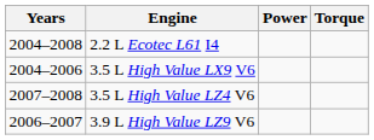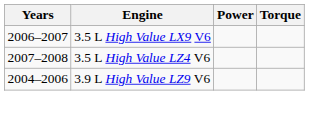 <table class="wikitable">
 <tr>
 <th>Years</th>
 <th>Engine</th>
 <th>Power</th>
 <th>Torque</th>
 </tr>
 <tr>
-<td>2004–2008</td>
-<td>2.2 L <em><a href='#'>Ecotec L61</a></em> <a href='#'>I4</a></td>
-<td></td>
-<td></td>
-</tr>
-<tr>
-<td>2004–2006</td>
+<td>2006–2007</td>
 <td>3.5 L <em><a href='#'>High Value LX9</a></em> <a href='#'>V6</a></td>
 <td></td>
 <td></td>
 </tr>
 <tr>
 <td>2007–2008</td>
 <td>3.5 L <em><a href='#'>High Value LZ4</a></em> V6</td>
 <td></td>
 <td></td>
 </tr>
 <tr>
-<td>2006–2007</td>
+<td>2004–2006</td>
 <td>3.9 L <em><a href='#'>High Value LZ9</a></em> V6</td>
 <td></td>
 <td></td>
 </tr>
 </table>
